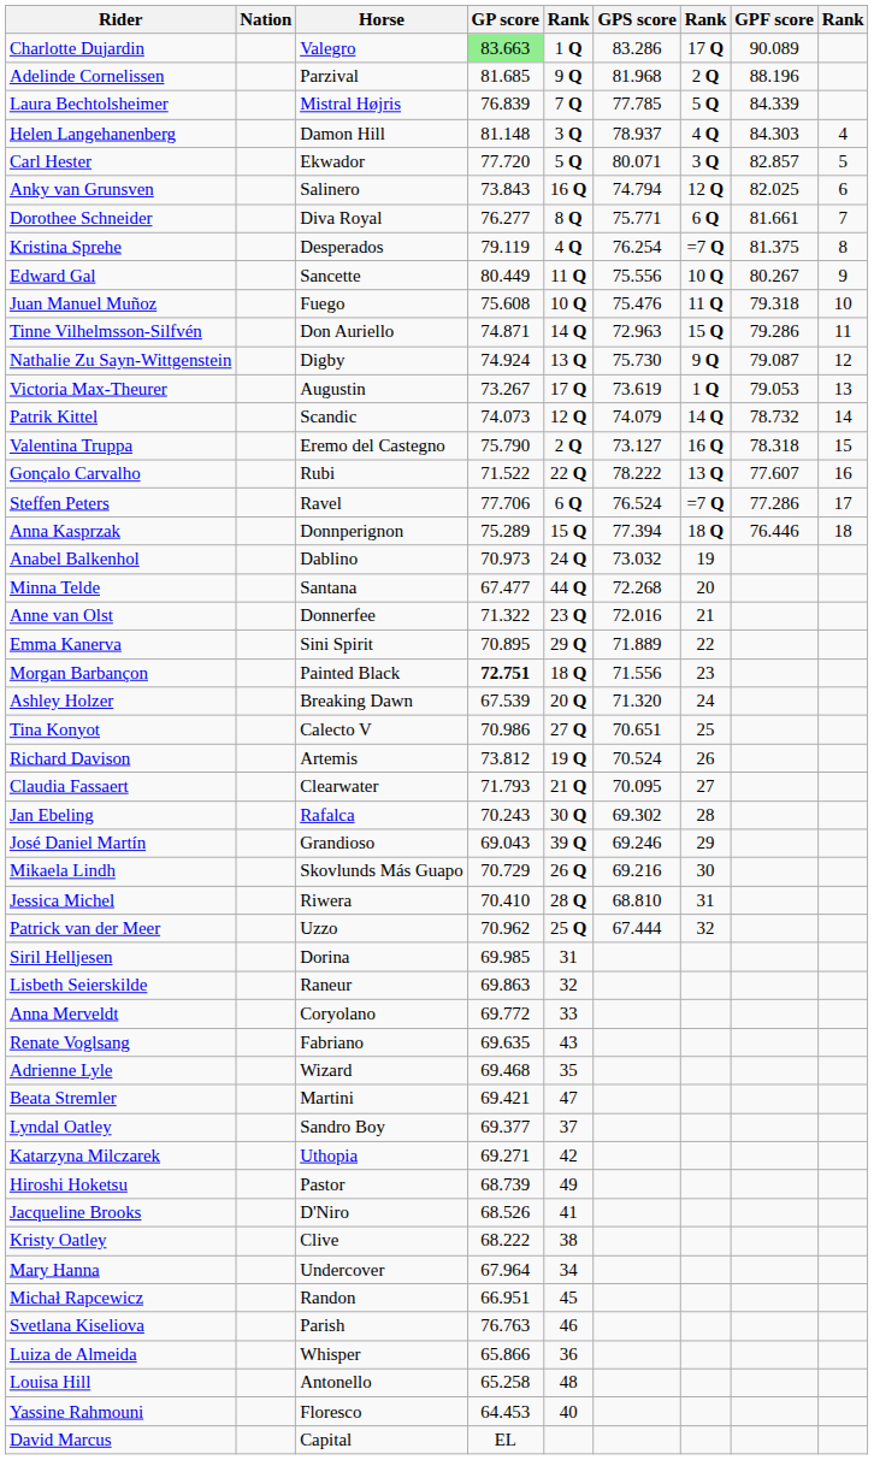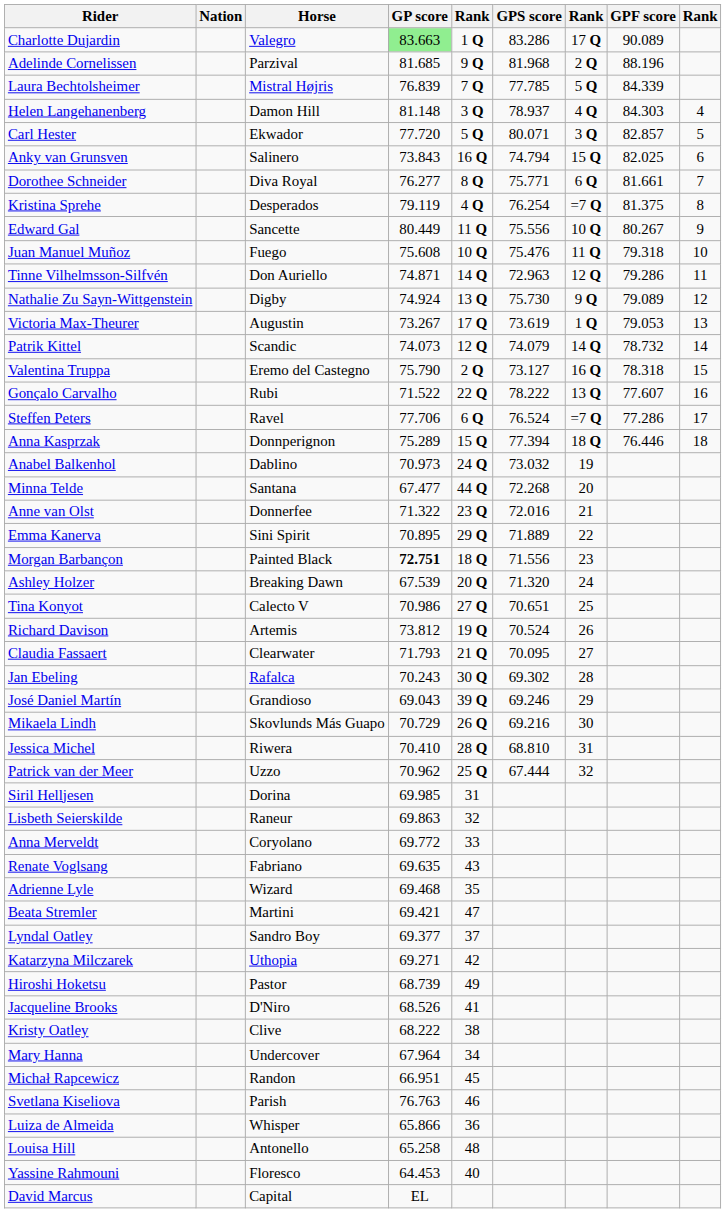 <table class="wikitable sortable" style="text-align:center">
 <tr>
 <th>Rider</th>
 <th>Nation</th>
 <th>Horse</th>
 <th>GP score</th>
 <th>Rank</th>
 <th>GPS score</th>
 <th>Rank</th>
 <th>GPF score</th>
 <th>Rank</th>
 </tr>
 <tr>
 <td align=left><a href='#'>Charlotte Dujardin</a></td>
 <td align=left></td>
 <td align=left><a href='#'>Valegro</a></td>
 <td style="background: lightgreen;">83.663</td>
 <td>1 <strong>Q</strong></td>
 <td>83.286</td>
 <td>17 <strong>Q</strong></td>
 <td>90.089</td>
 <td></td>
 </tr>
 <tr>
 <td align=left><a href='#'>Adelinde Cornelissen</a></td>
 <td align=left></td>
 <td align=left>Parzival</td>
 <td>81.685</td>
 <td>9 <strong>Q</strong></td>
 <td>81.968</td>
 <td>2 <strong>Q</strong></td>
 <td>88.196</td>
 <td></td>
 </tr>
 <tr>
 <td align=left><a href='#'>Laura Bechtolsheimer</a></td>
 <td align=left></td>
 <td align=left><a href='#'>Mistral Højris</a></td>
 <td>76.839</td>
 <td>7 <strong>Q</strong></td>
 <td>77.785</td>
 <td>5 <strong>Q</strong></td>
 <td>84.339</td>
 <td></td>
 </tr>
 <tr>
 <td align=left><a href='#'>Helen Langehanenberg</a></td>
 <td align=left></td>
 <td align=left>Damon Hill</td>
 <td>81.148</td>
 <td>3 <strong>Q</strong></td>
 <td>78.937</td>
 <td>4 <strong>Q</strong></td>
 <td>84.303</td>
 <td>4</td>
 </tr>
 <tr>
 <td align=left><a href='#'>Carl Hester</a></td>
 <td align=left></td>
 <td align=left>Ekwador</td>
 <td>77.720</td>
 <td>5 <strong>Q</strong></td>
 <td>80.071</td>
 <td>3 <strong>Q</strong></td>
 <td>82.857</td>
 <td>5</td>
 </tr>
 <tr>
 <td align=left><a href='#'>Anky van Grunsven</a></td>
 <td align=left></td>
 <td align=left>Salinero</td>
 <td>73.843</td>
 <td>16 <strong>Q</strong></td>
 <td>74.794</td>
-<td>12 <strong>Q</strong></td>
+<td>15 <strong>Q</strong></td>
 <td>82.025</td>
 <td>6</td>
 </tr>
 <tr>
 <td align=left><a href='#'>Dorothee Schneider</a></td>
 <td align=left></td>
 <td align=left>Diva Royal</td>
 <td>76.277</td>
 <td>8 <strong>Q</strong></td>
 <td>75.771</td>
 <td>6 <strong>Q</strong></td>
 <td>81.661</td>
 <td>7</td>
 </tr>
 <tr>
 <td align=left><a href='#'>Kristina Sprehe</a></td>
 <td align=left></td>
 <td align=left>Desperados</td>
 <td>79.119</td>
 <td>4 <strong>Q</strong></td>
 <td>76.254</td>
 <td>=7 <strong>Q</strong></td>
 <td>81.375</td>
 <td>8</td>
 </tr>
 <tr>
 <td align=left><a href='#'>Edward Gal</a></td>
 <td align=left></td>
 <td align=left>Sancette</td>
 <td>80.449</td>
 <td>11 <strong>Q</strong></td>
 <td>75.556</td>
 <td>10 <strong>Q</strong></td>
 <td>80.267</td>
 <td>9</td>
 </tr>
 <tr>
 <td align=left><a href='#'>Juan Manuel Muñoz</a></td>
 <td align=left></td>
 <td align=left>Fuego</td>
 <td>75.608</td>
 <td>10 <strong>Q</strong></td>
 <td>75.476</td>
 <td>11 <strong>Q</strong></td>
 <td>79.318</td>
 <td>10</td>
 </tr>
 <tr>
 <td align=left><a href='#'>Tinne Vilhelmsson-Silfvén</a></td>
 <td align=left></td>
 <td align=left>Don Auriello</td>
 <td>74.871</td>
 <td>14 <strong>Q</strong></td>
 <td>72.963</td>
-<td>15 <strong>Q</strong></td>
+<td>12 <strong>Q</strong></td>
 <td>79.286</td>
 <td>11</td>
 </tr>
 <tr>
 <td align=left><a href='#'>Nathalie Zu Sayn-Wittgenstein</a></td>
 <td align=left></td>
 <td align=left>Digby</td>
 <td>74.924</td>
 <td>13 <strong>Q</strong></td>
 <td>75.730</td>
 <td>9 <strong>Q</strong></td>
-<td>79.087</td>
+<td>79.089</td>
 <td>12</td>
 </tr>
 <tr>
 <td align=left><a href='#'>Victoria Max-Theurer</a></td>
 <td align=left></td>
 <td align=left>Augustin</td>
 <td>73.267</td>
 <td>17 <strong>Q</strong></td>
 <td>73.619</td>
 <td>1 <strong>Q</strong></td>
 <td>79.053</td>
 <td>13</td>
 </tr>
 <tr>
 <td align=left><a href='#'>Patrik Kittel</a></td>
 <td align=left></td>
 <td align=left>Scandic</td>
 <td>74.073</td>
 <td>12 <strong>Q</strong></td>
 <td>74.079</td>
 <td>14 <strong>Q</strong></td>
 <td>78.732</td>
 <td>14</td>
 </tr>
 <tr>
 <td align=left><a href='#'>Valentina Truppa</a></td>
 <td align=left></td>
 <td align=left>Eremo del Castegno</td>
 <td>75.790</td>
 <td>2 <strong>Q</strong></td>
 <td>73.127</td>
 <td>16 <strong>Q</strong></td>
 <td>78.318</td>
 <td>15</td>
 </tr>
 <tr>
 <td align=left><a href='#'>Gonçalo Carvalho</a></td>
 <td align=left></td>
 <td align=left>Rubi</td>
 <td>71.522</td>
 <td>22 <strong>Q</strong></td>
 <td>78.222</td>
 <td>13 <strong>Q</strong></td>
 <td>77.607</td>
 <td>16</td>
 </tr>
 <tr>
 <td align=left><a href='#'>Steffen Peters</a></td>
 <td align=left></td>
 <td align=left>Ravel</td>
 <td>77.706</td>
 <td>6 <strong>Q</strong></td>
 <td>76.524</td>
 <td>=7 <strong>Q</strong></td>
 <td>77.286</td>
 <td>17</td>
 </tr>
 <tr>
 <td align=left><a href='#'>Anna Kasprzak</a></td>
 <td align=left></td>
 <td align=left>Donnperignon</td>
 <td>75.289</td>
 <td>15 <strong>Q</strong></td>
 <td>77.394</td>
 <td>18 <strong>Q</strong></td>
 <td>76.446</td>
 <td>18</td>
 </tr>
 <tr>
 <td align=left><a href='#'>Anabel Balkenhol</a></td>
 <td align=left></td>
 <td align=left>Dablino</td>
 <td>70.973</td>
 <td>24 <strong>Q</strong></td>
 <td>73.032</td>
 <td>19</td>
 <td></td>
 <td></td>
 </tr>
 <tr>
 <td align=left><a href='#'>Minna Telde</a></td>
 <td align=left></td>
 <td align=left>Santana</td>
 <td>67.477</td>
 <td>44 <strong>Q</strong></td>
 <td>72.268</td>
 <td>20</td>
 <td></td>
 <td></td>
 </tr>
 <tr>
 <td align=left><a href='#'>Anne van Olst</a></td>
 <td align=left></td>
 <td align=left>Donnerfee</td>
 <td>71.322</td>
 <td>23 <strong>Q</strong></td>
 <td>72.016</td>
 <td>21</td>
 <td></td>
 <td></td>
 </tr>
 <tr>
 <td align=left><a href='#'>Emma Kanerva</a></td>
 <td align=left></td>
 <td align=left>Sini Spirit</td>
 <td>70.895</td>
 <td>29 <strong>Q</strong></td>
 <td>71.889</td>
 <td>22</td>
 <td></td>
 <td></td>
 </tr>
 <tr>
 <td align=left><a href='#'>Morgan Barbançon</a></td>
 <td align=left></td>
 <td align=left>Painted Black</td>
 <td><strong>72.751</strong></td>
 <td>18 <strong>Q</strong></td>
 <td>71.556</td>
 <td>23</td>
 <td></td>
 <td></td>
 </tr>
 <tr>
 <td align=left><a href='#'>Ashley Holzer</a></td>
 <td align=left></td>
 <td align=left>Breaking Dawn</td>
 <td>67.539</td>
 <td>20 <strong>Q</strong></td>
 <td>71.320</td>
 <td>24</td>
 <td></td>
 <td></td>
 </tr>
 <tr>
 <td align=left><a href='#'>Tina Konyot</a></td>
 <td align=left></td>
 <td align=left>Calecto V</td>
 <td>70.986</td>
 <td>27 <strong>Q</strong></td>
 <td>70.651</td>
 <td>25</td>
 <td></td>
 <td></td>
 </tr>
 <tr>
 <td align=left><a href='#'>Richard Davison</a></td>
 <td align=left></td>
 <td align=left>Artemis</td>
 <td>73.812</td>
 <td>19 <strong>Q</strong></td>
 <td>70.524</td>
 <td>26</td>
 <td></td>
 <td></td>
 </tr>
 <tr>
 <td align=left><a href='#'>Claudia Fassaert</a></td>
 <td align=left></td>
 <td align=left>Clearwater</td>
 <td>71.793</td>
 <td>21 <strong>Q</strong></td>
 <td>70.095</td>
 <td>27</td>
 <td></td>
 <td></td>
 </tr>
 <tr>
 <td align=left><a href='#'>Jan Ebeling</a></td>
 <td align=left></td>
 <td align=left><a href='#'>Rafalca</a></td>
 <td>70.243</td>
 <td>30 <strong>Q</strong></td>
 <td>69.302</td>
 <td>28</td>
 <td></td>
 <td></td>
 </tr>
 <tr>
 <td align=left><a href='#'>José Daniel Martín</a></td>
 <td align=left></td>
 <td align=left>Grandioso</td>
 <td>69.043</td>
 <td>39 <strong>Q</strong></td>
 <td>69.246</td>
 <td>29</td>
 <td></td>
 <td></td>
 </tr>
 <tr>
 <td align=left><a href='#'>Mikaela Lindh</a></td>
 <td align=left></td>
 <td align=left>Skovlunds Más Guapo</td>
 <td>70.729</td>
 <td>26 <strong>Q</strong></td>
 <td>69.216</td>
 <td>30</td>
 <td></td>
 <td></td>
 </tr>
 <tr>
 <td align=left><a href='#'>Jessica Michel</a></td>
 <td align=left></td>
 <td align=left>Riwera</td>
 <td>70.410</td>
 <td>28 <strong>Q</strong></td>
 <td>68.810</td>
 <td>31</td>
 <td></td>
 <td></td>
 </tr>
 <tr>
 <td align=left><a href='#'>Patrick van der Meer</a></td>
 <td align=left></td>
 <td align=left>Uzzo</td>
 <td>70.962</td>
 <td>25 <strong>Q</strong></td>
 <td>67.444</td>
 <td>32</td>
 <td></td>
 <td></td>
 </tr>
 <tr>
 <td align=left><a href='#'>Siril Helljesen</a></td>
 <td align=left></td>
 <td align=left>Dorina</td>
 <td>69.985</td>
 <td>31</td>
 <td></td>
 <td></td>
 <td></td>
 <td></td>
 </tr>
 <tr>
 <td align=left><a href='#'>Lisbeth Seierskilde</a></td>
 <td align=left></td>
 <td align=left>Raneur</td>
 <td>69.863</td>
 <td>32</td>
 <td></td>
 <td></td>
 <td></td>
 <td></td>
 </tr>
 <tr>
 <td align=left><a href='#'>Anna Merveldt</a></td>
 <td align=left></td>
 <td align=left>Coryolano</td>
 <td>69.772</td>
 <td>33</td>
 <td></td>
 <td></td>
 <td></td>
 <td></td>
 </tr>
 <tr>
 <td align=left><a href='#'>Renate Voglsang</a></td>
 <td align=left></td>
 <td align=left>Fabriano</td>
 <td>69.635</td>
 <td>43</td>
 <td></td>
 <td></td>
 <td></td>
 <td></td>
 </tr>
 <tr>
 <td align=left><a href='#'>Adrienne Lyle</a></td>
 <td align=left></td>
 <td align=left>Wizard</td>
 <td>69.468</td>
 <td>35</td>
 <td></td>
 <td></td>
 <td></td>
 <td></td>
 </tr>
 <tr>
 <td align=left><a href='#'>Beata Stremler</a></td>
 <td align=left></td>
 <td align=left>Martini</td>
 <td>69.421</td>
 <td>47</td>
 <td></td>
 <td></td>
 <td></td>
 <td></td>
 </tr>
 <tr>
 <td align=left><a href='#'>Lyndal Oatley</a></td>
 <td align=left></td>
 <td align=left>Sandro Boy</td>
 <td>69.377</td>
 <td>37</td>
 <td></td>
 <td></td>
 <td></td>
 <td></td>
 </tr>
 <tr>
 <td align=left><a href='#'>Katarzyna Milczarek</a></td>
 <td align=left></td>
 <td align=left><a href='#'>Uthopia</a></td>
 <td>69.271</td>
 <td>42</td>
 <td></td>
 <td></td>
 <td></td>
 <td></td>
 </tr>
 <tr>
 <td align=left><a href='#'>Hiroshi Hoketsu</a></td>
 <td align=left></td>
 <td align=left>Pastor</td>
 <td>68.739</td>
 <td>49</td>
 <td></td>
 <td></td>
 <td></td>
 <td></td>
 </tr>
 <tr>
 <td align=left><a href='#'>Jacqueline Brooks</a></td>
 <td align=left></td>
 <td align=left>D'Niro</td>
 <td>68.526</td>
 <td>41</td>
 <td></td>
 <td></td>
 <td></td>
 <td></td>
 </tr>
 <tr>
 <td align=left><a href='#'>Kristy Oatley</a></td>
 <td align=left></td>
 <td align=left>Clive</td>
 <td>68.222</td>
 <td>38</td>
 <td></td>
 <td></td>
 <td></td>
 <td></td>
 </tr>
 <tr>
 <td align=left><a href='#'>Mary Hanna</a></td>
 <td align=left></td>
 <td align=left>Undercover</td>
 <td>67.964</td>
 <td>34</td>
 <td></td>
 <td></td>
 <td></td>
 <td></td>
 </tr>
 <tr>
 <td align=left><a href='#'>Michał Rapcewicz</a></td>
 <td align=left></td>
 <td align=left>Randon</td>
 <td>66.951</td>
 <td>45</td>
 <td></td>
 <td></td>
 <td></td>
 <td></td>
 </tr>
 <tr>
 <td align=left><a href='#'>Svetlana Kiseliova</a></td>
 <td align=left></td>
 <td align=left>Parish</td>
 <td>76.763</td>
 <td>46</td>
 <td></td>
 <td></td>
 <td></td>
 <td></td>
 </tr>
 <tr>
 <td align=left><a href='#'>Luiza de Almeida</a></td>
 <td align=left></td>
 <td align=left>Whisper</td>
 <td>65.866</td>
 <td>36</td>
 <td></td>
 <td></td>
 <td></td>
 <td></td>
 </tr>
 <tr>
 <td align=left><a href='#'>Louisa Hill</a></td>
 <td align=left></td>
 <td align=left>Antonello</td>
 <td>65.258</td>
 <td>48</td>
 <td></td>
 <td></td>
 <td></td>
 <td></td>
 </tr>
 <tr>
 <td align=left><a href='#'>Yassine Rahmouni</a></td>
 <td align=left></td>
 <td align=left>Floresco</td>
 <td>64.453</td>
 <td>40</td>
 <td></td>
 <td></td>
 <td></td>
 <td></td>
 </tr>
 <tr>
 <td align=left><a href='#'>David Marcus</a></td>
 <td align=left></td>
 <td align=left>Capital</td>
 <td>EL</td>
 <td></td>
 <td></td>
 <td></td>
 <td></td>
 <td></td>
 </tr>
 </table>
